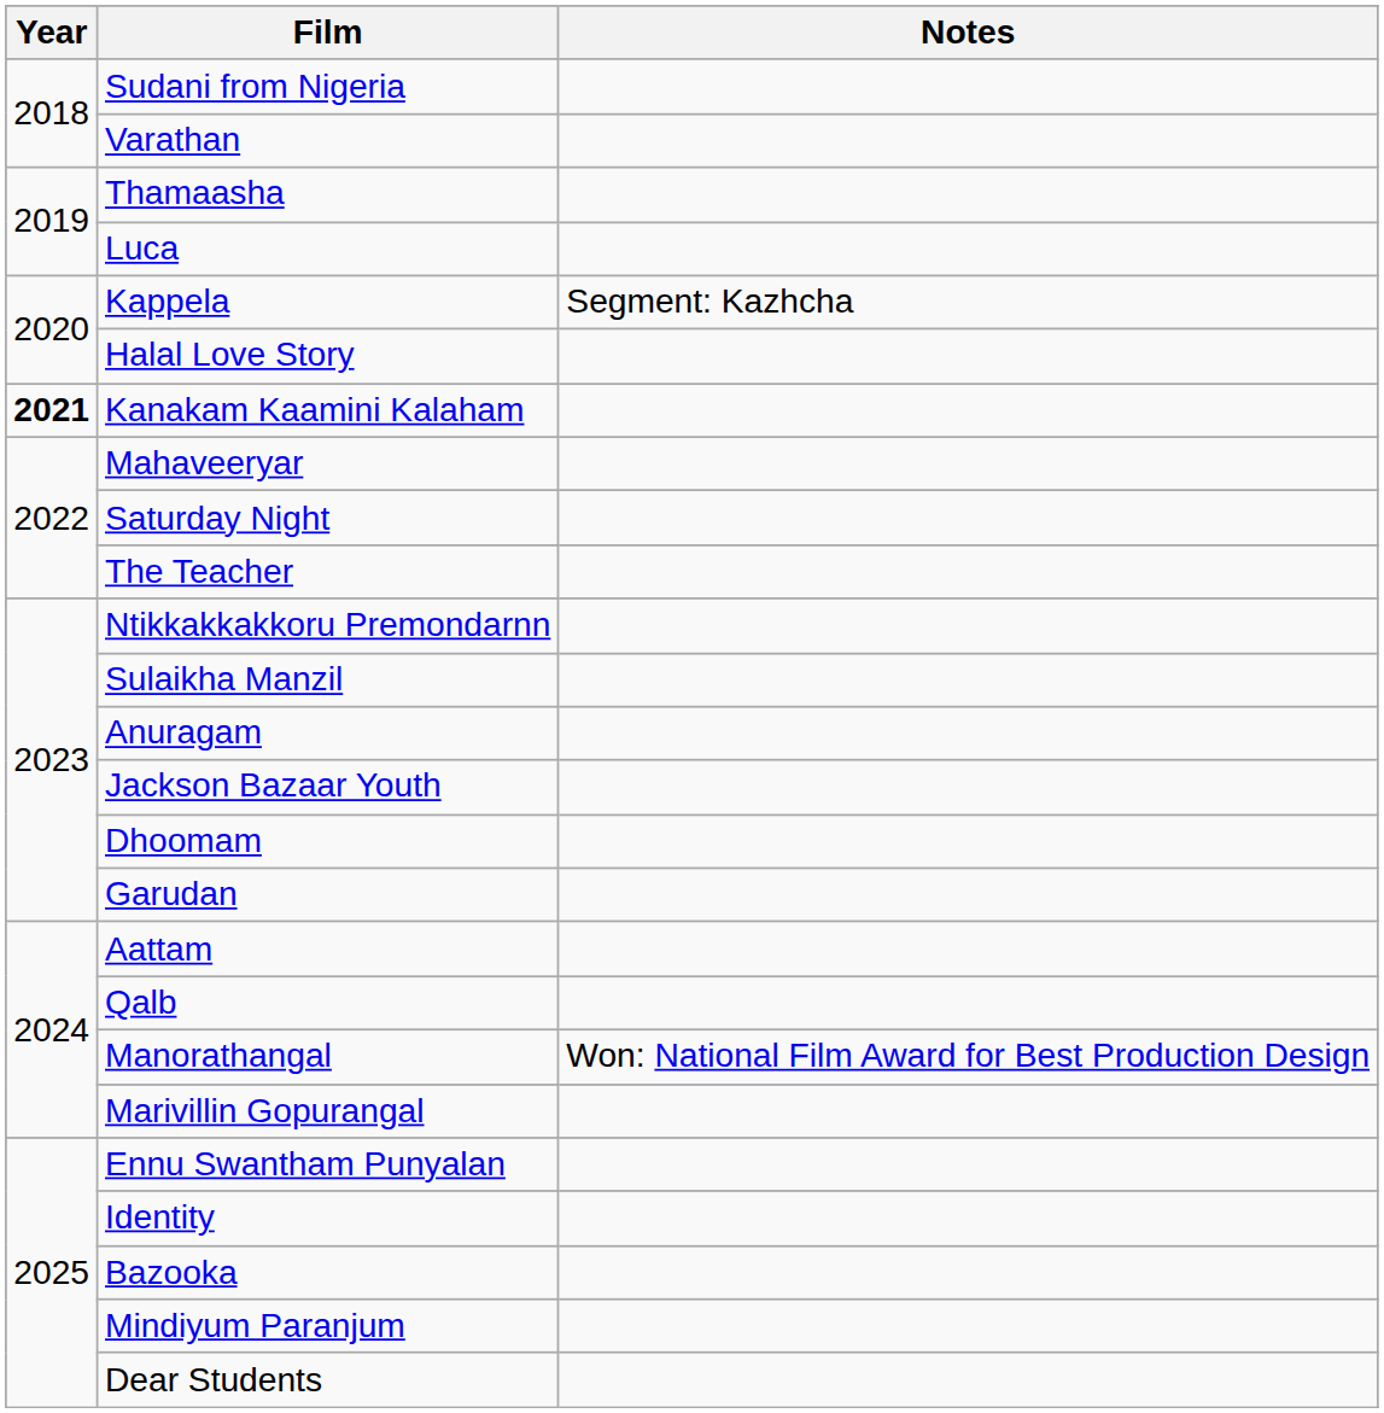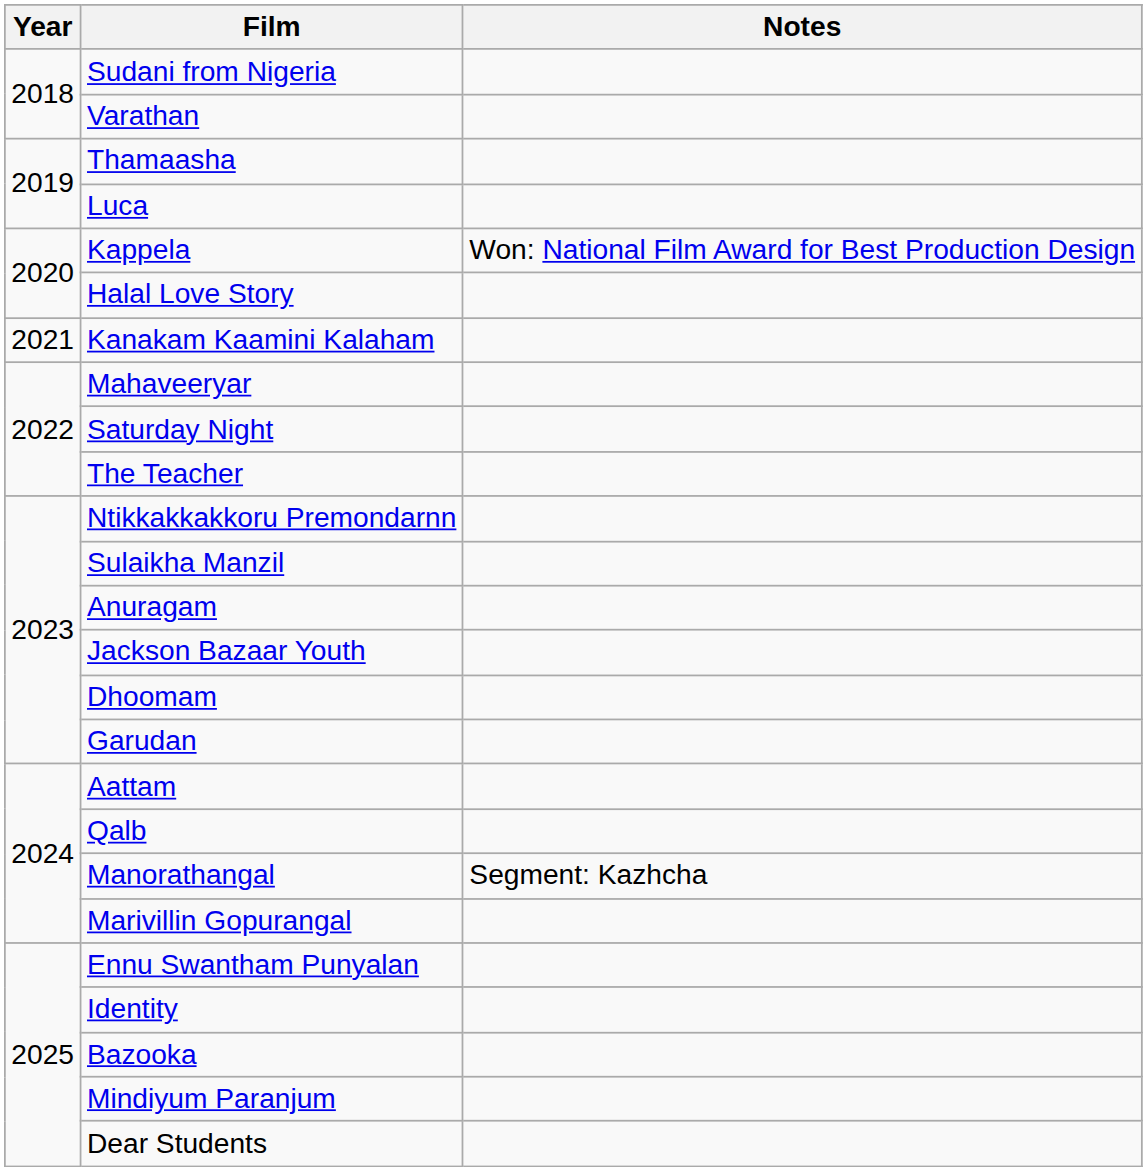 <table class="wikitable">
 <tr>
 <th>Year</th>
 <th>Film</th>
 <th>Notes</th>
 </tr>
 <tr>
 <td rowspan="2">2018</td>
 <td><a href='#'>Sudani from Nigeria</a></td>
 <td></td>
 </tr>
 <tr>
 <td><a href='#'>Varathan</a></td>
 <td></td>
 </tr>
 <tr>
 <td rowspan="2">2019</td>
 <td><a href='#'>Thamaasha</a></td>
 <td></td>
 </tr>
 <tr>
 <td><a href='#'>Luca</a></td>
 <td></td>
 </tr>
 <tr>
 <td rowspan="2">2020</td>
 <td><a href='#'>Kappela</a></td>
-<td>Segment: Kazhcha</td>
+<td>Won: <a href='#'>National Film Award for Best Production Design</a></td>
 </tr>
 <tr>
 <td><a href='#'>Halal Love Story</a></td>
 <td></td>
 </tr>
 <tr>
-<td><strong>2021</strong></td>
+<td>2021</td>
 <td><a href='#'>Kanakam Kaamini Kalaham</a></td>
 <td></td>
 </tr>
 <tr>
 <td rowspan="3">2022</td>
 <td><a href='#'>Mahaveeryar</a></td>
 <td></td>
 </tr>
 <tr>
 <td><a href='#'>Saturday Night</a></td>
 <td></td>
 </tr>
 <tr>
 <td><a href='#'>The Teacher</a></td>
 <td></td>
 </tr>
 <tr>
 <td rowspan="6">2023</td>
 <td><a href='#'>Ntikkakkakkoru Premondarnn</a></td>
 <td></td>
 </tr>
 <tr>
 <td><a href='#'>Sulaikha Manzil</a></td>
 <td></td>
 </tr>
 <tr>
 <td><a href='#'>Anuragam</a></td>
 <td></td>
 </tr>
 <tr>
 <td><a href='#'>Jackson Bazaar Youth</a></td>
 <td></td>
 </tr>
 <tr>
 <td><a href='#'>Dhoomam</a></td>
 <td></td>
 </tr>
 <tr>
 <td><a href='#'>Garudan</a></td>
 <td></td>
 </tr>
 <tr>
 <td rowspan="4">2024</td>
 <td><a href='#'>Aattam</a></td>
 <td></td>
 </tr>
 <tr>
 <td><a href='#'>Qalb</a></td>
 <td></td>
 </tr>
 <tr>
 <td><a href='#'>Manorathangal</a></td>
-<td>Won: <a href='#'>National Film Award for Best Production Design</a></td>
+<td>Segment: Kazhcha</td>
 </tr>
 <tr>
 <td><a href='#'>Marivillin Gopurangal</a></td>
 <td></td>
 </tr>
 <tr>
 <td rowspan="5">2025</td>
 <td><a href='#'>Ennu Swantham Punyalan</a></td>
 <td></td>
 </tr>
 <tr>
 <td><a href='#'>Identity</a></td>
 <td></td>
 </tr>
 <tr>
 <td><a href='#'>Bazooka</a></td>
 <td></td>
 </tr>
 <tr>
 <td><a href='#'>Mindiyum Paranjum</a></td>
 <td></td>
 </tr>
 <tr>
 <td>Dear Students</td>
 <td></td>
 </tr>
 </table>
